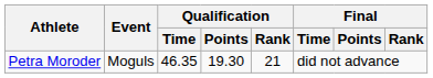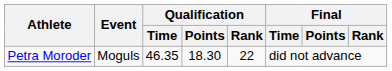 <table class="wikitable" style="font-size:90%">
 <tr>
 <th rowspan="2">Athlete</th>
 <th rowspan="2">Event</th>
 <th colspan="3">Qualification</th>
 <th colspan="3">Final</th>
 </tr>
 <tr>
 <th>Time</th>
 <th>Points</th>
 <th>Rank</th>
 <th>Time</th>
 <th>Points</th>
 <th>Rank</th>
 </tr>
 <tr>
 <td><a href='#'>Petra Moroder</a></td>
 <td>Moguls</td>
 <td align="center">46.35</td>
-<td align="center">19.30</td>
-<td align="center">21</td>
+<td align="center">18.30</td>
+<td align="center">22</td>
 <td colspan="3">did not advance</td>
 </tr>
 </table>
